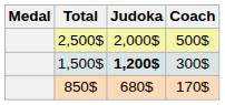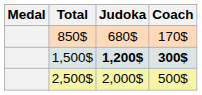 <table class=wikitable style="text-align:center;">
 <tr>
 <th>Medal</th>
 <th>Total</th>
 <th>Judoka</th>
 <th>Coach</th>
 </tr>
+<tr bgcolor=FFDAB9>
+<th></th>
+<td>850$</td>
+<td>680$</td>
+<td>170$</td>
+</tr>
+<tr bgcolor=DCE5E5>
+<th></th>
+<td>1,500$</td>
+<td><strong>1,200$</strong></td>
+<td><strong>300$</strong></td>
+</tr>
 <tr bgcolor=F7F6A8>
 <th></th>
 <td>2,500$</td>
 <td>2,000$</td>
 <td>500$</td>
 </tr>
-<tr bgcolor=DCE5E5>
-<th></th>
-<td>1,500$</td>
-<td><strong>1,200$</strong></td>
-<td>300$</td>
-</tr>
-<tr bgcolor=FFDAB9>
-<th></th>
-<td>850$</td>
-<td>680$</td>
-<td>170$</td>
-</tr>
 </table>
